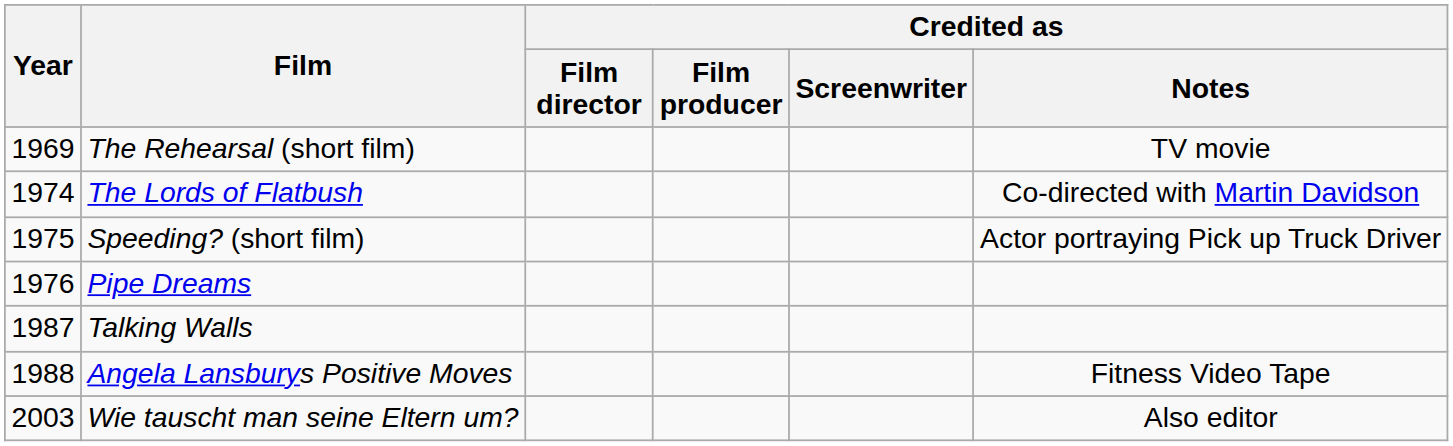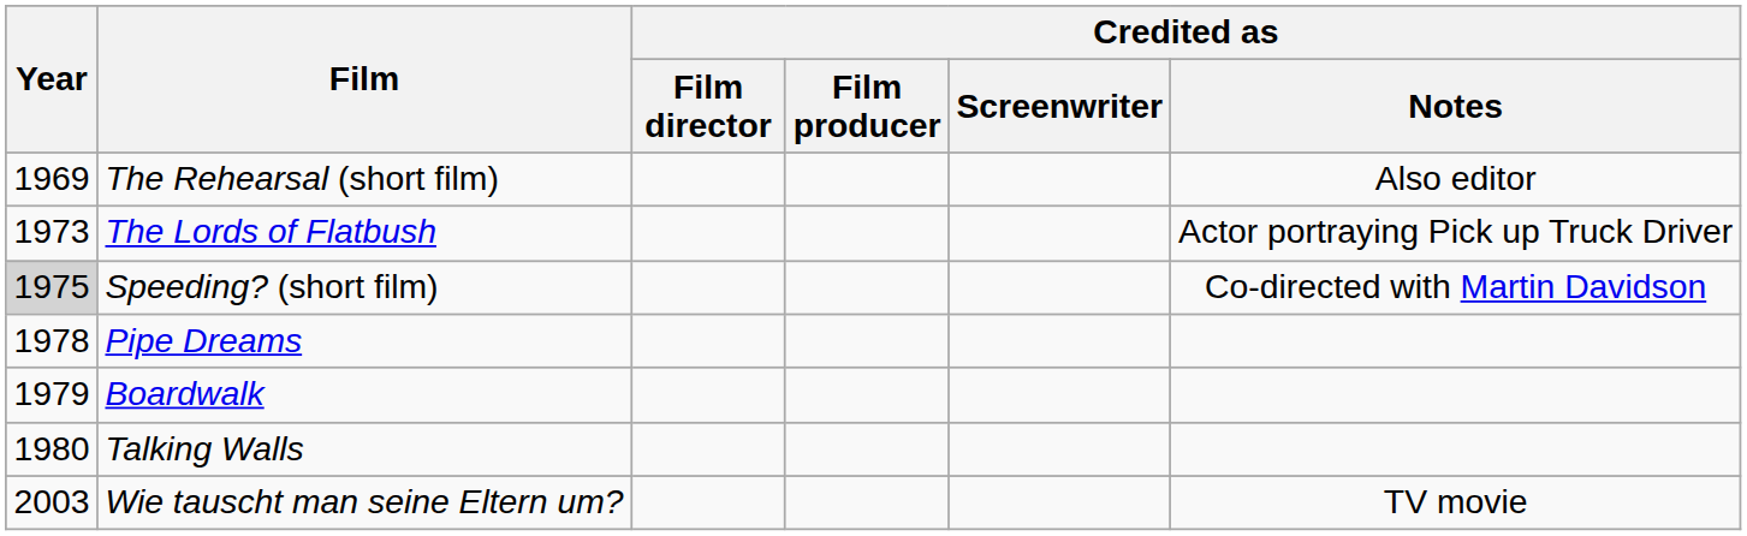 <table class="wikitable">
 <tr>
 <th rowspan="2" style="width:33px;">Year</th>
 <th rowspan="2">Film</th>
 <th colspan="4">Credited as</th>
 </tr>
 <tr>
 <th width=65>Film director</th>
 <th width=65>Film producer</th>
 <th width=65>Screenwriter</th>
 <th>Notes</th>
 </tr>
 <tr style="text-align:center;">
 <td>1969</td>
 <td style="text-align:left;"><em>The Rehearsal</em> (short film)</td>
 <td></td>
 <td></td>
 <td></td>
-<td>TV movie</td>
+<td>Also editor</td>
 </tr>
 <tr style="text-align:center;">
-<td>1974</td>
+<td>1973</td>
 <td style="text-align:left;"><em><a href='#'>The Lords of Flatbush</a></em></td>
+<td></td>
+<td></td>
+<td></td>
+<td>Actor portraying Pick up Truck Driver</td>
+</tr>
+<tr style="text-align:center;">
+<td style="background: lightgrey;">1975</td>
+<td style="text-align:left;"><em>Speeding?</em> (short film)</td>
 <td></td>
 <td></td>
 <td></td>
 <td>Co-directed with <a href='#'>Martin Davidson</a></td>
 </tr>
 <tr style="text-align:center;">
-<td>1975</td>
-<td style="text-align:left;"><em>Speeding?</em> (short film)</td>
-<td></td>
-<td></td>
-<td></td>
-<td>Actor portraying Pick up Truck Driver</td>
-</tr>
-<tr style="text-align:center;">
-<td>1976</td>
+<td>1978</td>
 <td style="text-align:left;"><em><a href='#'>Pipe Dreams</a></em></td>
 <td></td>
 <td></td>
 <td></td>
 <td></td>
 </tr>
 <tr style="text-align:center;">
-<td>1987</td>
+<td>1979</td>
+<td style="text-align:left;"><em><a href='#'>Boardwalk</a></em></td>
+<td></td>
+<td></td>
+<td></td>
+<td></td>
+</tr>
+<tr style="text-align:center;">
+<td>1980</td>
 <td style="text-align:left;"><em>Talking Walls</em></td>
 <td></td>
 <td></td>
 <td></td>
 <td></td>
 </tr>
 <tr style="text-align:center;">
-<td>1988</td>
-<td style="text-align:left;"><em><a href='#'>Angela Lansbury</a>s Positive Moves</em></td>
-<td></td>
-<td></td>
-<td></td>
-<td>Fitness  Video Tape</td>
-</tr>
-<tr style="text-align:center;">
 <td>2003</td>
 <td style="text-align:left;"><em>Wie tauscht man seine Eltern um?</em></td>
 <td></td>
 <td></td>
 <td></td>
-<td>Also editor</td>
+<td>TV movie</td>
 </tr>
 </table>
